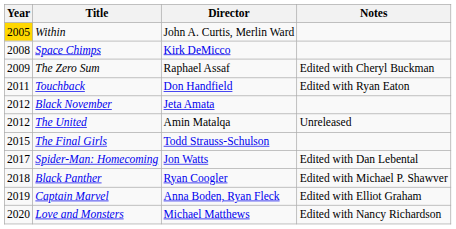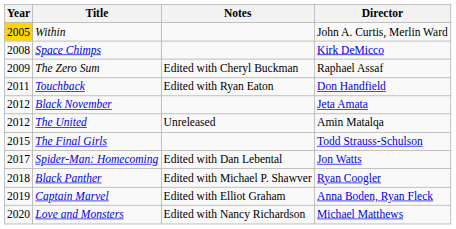 <table class="wikitable">
 <tr>
 <th>Year</th>
 <th>Title</th>
+<th>Notes</th>
 <th>Director</th>
-<th>Notes</th>
 </tr>
 <tr>
 <td style="background: gold;">2005</td>
 <td><em>Within</em></td>
+<td></td>
 <td>John A. Curtis, Merlin Ward</td>
-<td></td>
 </tr>
 <tr>
 <td>2008</td>
 <td><em><a href='#'>Space Chimps</a></em></td>
+<td></td>
 <td><a href='#'>Kirk DeMicco</a></td>
-<td></td>
 </tr>
 <tr>
 <td>2009</td>
 <td><em>The Zero Sum</em></td>
+<td>Edited with Cheryl Buckman</td>
 <td>Raphael Assaf</td>
-<td>Edited with Cheryl Buckman</td>
 </tr>
 <tr>
 <td>2011</td>
 <td><a href='#'><em>Touchback</em></a></td>
+<td>Edited with Ryan Eaton</td>
 <td><a href='#'>Don Handfield</a></td>
-<td>Edited with Ryan Eaton</td>
 </tr>
 <tr>
 <td>2012</td>
 <td><em><a href='#'>Black November</a></em></td>
+<td></td>
 <td><a href='#'>Jeta Amata</a></td>
-<td></td>
 </tr>
 <tr>
 <td>2012</td>
 <td><em><a href='#'>The United</a></em></td>
+<td>Unreleased</td>
 <td>Amin Matalqa</td>
-<td>Unreleased</td>
 </tr>
 <tr>
 <td>2015</td>
 <td><em><a href='#'>The Final Girls</a></em></td>
+<td></td>
 <td><a href='#'>Todd Strauss-Schulson</a></td>
-<td></td>
 </tr>
 <tr>
 <td>2017</td>
 <td><em><a href='#'>Spider-Man: Homecoming</a></em></td>
+<td>Edited with Dan Lebental</td>
 <td><a href='#'>Jon Watts</a></td>
-<td>Edited with Dan Lebental</td>
 </tr>
 <tr>
 <td>2018</td>
 <td><a href='#'><em>Black Panther</em></a></td>
+<td>Edited with Michael P. Shawver</td>
 <td><a href='#'>Ryan Coogler</a></td>
-<td>Edited with Michael P. Shawver</td>
 </tr>
 <tr>
 <td>2019</td>
 <td><a href='#'><em>Captain Marvel</em></a></td>
+<td>Edited with Elliot Graham</td>
 <td><a href='#'>Anna Boden, Ryan Fleck</a></td>
-<td>Edited with Elliot Graham</td>
 </tr>
 <tr>
 <td>2020</td>
 <td><a href='#'><em>Love and Monsters</em></a></td>
+<td>Edited with Nancy Richardson</td>
 <td><a href='#'>Michael Matthews</a></td>
-<td>Edited with Nancy Richardson</td>
 </tr>
 </table>
